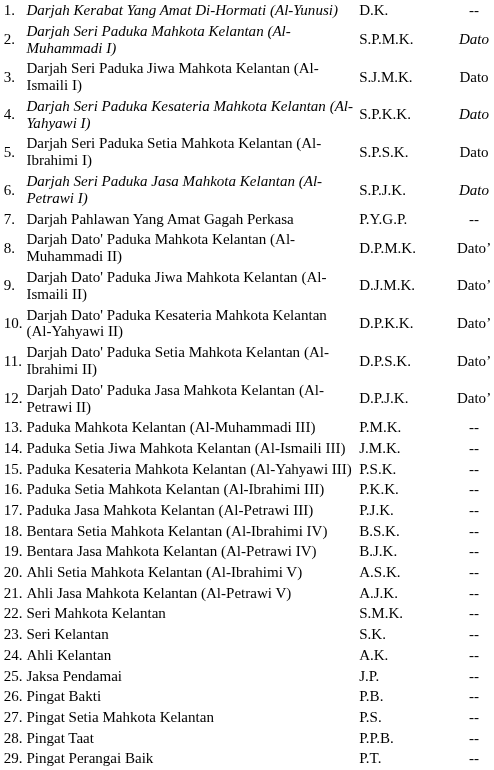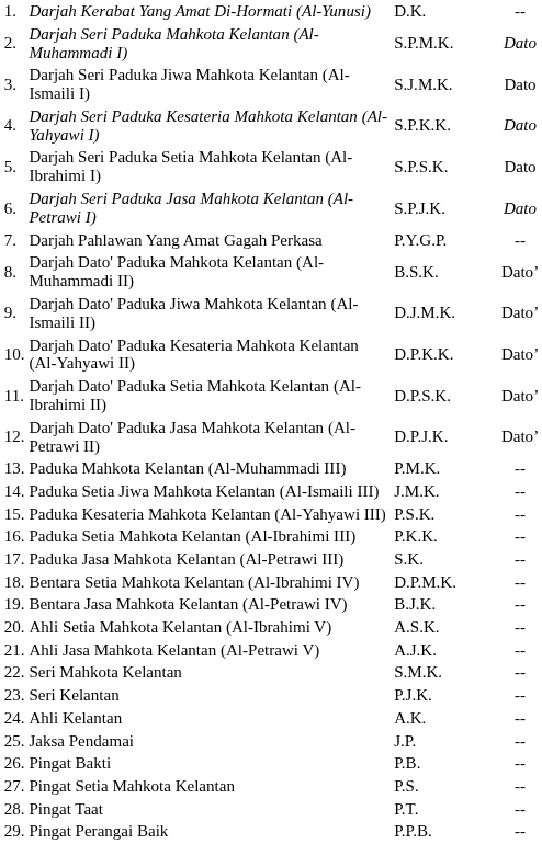 <table>
 <tr>
 <td>1.</td>
 <td width=350px><em>Darjah Kerabat Yang Amat Di-Hormati (Al-Yunusi)</em></td>
 <td width=100px>D.K.</td>
 <td align=center>--</td>
 </tr>
 <tr>
 <td>2.</td>
 <td><em>Darjah Seri Paduka Mahkota Kelantan (Al-Muhammadi I)</em></td>
 <td>S.P.M.K.</td>
 <td align=center><em>Dato<strong></td>
 </tr>
 <tr>
 <td>3.</td>
 <td></em>Darjah Seri Paduka Jiwa Mahkota Kelantan (Al-Ismaili I)<em></td>
 <td>S.J.M.K.</td>
 <td align=center></em>Dato</strong></td>
 </tr>
 <tr>
 <td>4.</td>
 <td><em>Darjah Seri Paduka Kesateria Mahkota Kelantan (Al-Yahyawi I)</em></td>
 <td>S.P.K.K.</td>
 <td align=center><em>Dato<strong></td>
 </tr>
 <tr>
 <td>5.</td>
 <td></em>Darjah Seri Paduka Setia Mahkota Kelantan (Al-Ibrahimi I)<em></td>
 <td>S.P.S.K.</td>
 <td align=center></em>Dato</strong></td>
 </tr>
 <tr>
 <td>6.</td>
 <td><em>Darjah Seri Paduka Jasa Mahkota Kelantan (Al-Petrawi I)</em></td>
 <td>S.P.J.K.</td>
 <td align=center><em>Dato<strong></td>
 </tr>
 <tr>
 <td>7.</td>
 <td></em>Darjah Pahlawan Yang Amat Gagah Perkasa<em></td>
 <td>P.Y.G.P.</td>
 <td align=center>--</td>
 </tr>
 <tr>
 <td>8.</td>
 <td></em>Darjah Dato' Paduka Mahkota Kelantan (Al-Muhammadi II)<em></td>
-<td>D.P.M.K.</td>
+<td>B.S.K.</td>
 <td align=center></em>Dato’<em></td>
 </tr>
 <tr>
 <td>9.</td>
 <td></em>Darjah Dato' Paduka Jiwa Mahkota Kelantan (Al-Ismaili II)<em></td>
 <td>D.J.M.K.</td>
 <td align=center></em>Dato’<em></td>
 </tr>
 <tr>
 <td>10.</td>
 <td></em>Darjah Dato' Paduka Kesateria Mahkota Kelantan (Al-Yahyawi II)<em></td>
 <td>D.P.K.K.</td>
 <td align=center></em>Dato’<em></td>
 </tr>
 <tr>
 <td>11.</td>
 <td></em>Darjah Dato' Paduka Setia Mahkota Kelantan (Al-Ibrahimi II)<em></td>
 <td>D.P.S.K.</td>
 <td align=center></em>Dato’<em></td>
 </tr>
 <tr>
 <td>12.</td>
 <td></em>Darjah Dato' Paduka Jasa Mahkota Kelantan (Al-Petrawi II)<em></td>
 <td>D.P.J.K.</td>
 <td align=center></em>Dato’<em></td>
 </tr>
 <tr>
 <td>13.</td>
 <td></em>Paduka Mahkota Kelantan (Al-Muhammadi III)<em></td>
 <td>P.M.K.</td>
 <td align=center>--</td>
 </tr>
 <tr>
 <td>14.</td>
 <td></em>Paduka Setia Jiwa Mahkota Kelantan (Al-Ismaili III)<em></td>
 <td>J.M.K.</td>
 <td align=center>--</td>
 </tr>
 <tr>
 <td>15.</td>
 <td></em>Paduka Kesateria Mahkota Kelantan (Al-Yahyawi III)<em></td>
 <td>P.S.K.</td>
 <td align=center>--</td>
 </tr>
 <tr>
 <td>16.</td>
 <td></em>Paduka Setia Mahkota Kelantan (Al-Ibrahimi III)<em></td>
 <td>P.K.K.</td>
 <td align=center>--</td>
 </tr>
 <tr>
 <td>17.</td>
 <td></em>Paduka Jasa Mahkota Kelantan (Al-Petrawi III)<em></td>
-<td>P.J.K.</td>
+<td>S.K.</td>
 <td align=center>--</td>
 </tr>
 <tr>
 <td>18.</td>
 <td></em>Bentara Setia Mahkota Kelantan (Al-Ibrahimi IV)<em></td>
-<td>B.S.K.</td>
+<td>D.P.M.K.</td>
 <td align=center>--</td>
 </tr>
 <tr>
 <td>19.</td>
 <td></em>Bentara Jasa Mahkota Kelantan (Al-Petrawi IV)<em></td>
 <td>B.J.K.</td>
 <td align=center>--</td>
 </tr>
 <tr>
 <td>20.</td>
 <td></em>Ahli Setia Mahkota Kelantan (Al-Ibrahimi V)<em></td>
 <td>A.S.K.</td>
 <td align=center>--</td>
 </tr>
 <tr>
 <td>21.</td>
 <td></em>Ahli Jasa Mahkota Kelantan (Al-Petrawi V)<em></td>
 <td>A.J.K.</td>
 <td align=center>--</td>
 </tr>
 <tr>
 <td>22.</td>
 <td></em>Seri Mahkota Kelantan<em></td>
 <td>S.M.K.</td>
 <td align=center>--</td>
 </tr>
 <tr>
 <td>23.</td>
 <td></em>Seri Kelantan<em></td>
-<td>S.K.</td>
+<td>P.J.K.</td>
 <td align=center>--</td>
 </tr>
 <tr>
 <td>24.</td>
 <td></em>Ahli Kelantan<em></td>
 <td>A.K.</td>
 <td align=center>--</td>
 </tr>
 <tr>
 <td>25.</td>
 <td></em>Jaksa Pendamai<em></td>
 <td>J.P.</td>
 <td align=center>--</td>
 </tr>
 <tr>
 <td>26.</td>
 <td></em>Pingat Bakti<em></td>
 <td>P.B.</td>
 <td align=center>--</td>
 </tr>
 <tr>
 <td>27.</td>
 <td></em>Pingat Setia Mahkota Kelantan<em></td>
 <td>P.S.</td>
 <td align=center>--</td>
 </tr>
 <tr>
 <td>28.</td>
 <td></em>Pingat Taat<em></td>
-<td>P.P.B.</td>
+<td>P.T.</td>
 <td align=center>--</td>
 </tr>
 <tr>
 <td>29.</td>
 <td></em>Pingat Perangai Baik<em></td>
-<td>P.T.</td>
+<td>P.P.B.</td>
 <td align=center>--</td>
 </tr>
 </table>
